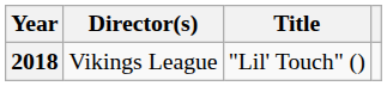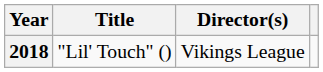 <table class="wikitable plainrowheaders" style="text-align:center">
 <tr>
 <th scope="col">Year</th>
+<th scope="col">Title</th>
 <th scope="col">Director(s)</th>
-<th scope="col">Title</th>
 <th scope="col"></th>
 </tr>
 <tr>
 <th scope="row">2018</th>
+<td>"Lil' Touch" ()</td>
 <td>Vikings League</td>
-<td>"Lil' Touch" ()</td>
 <td></td>
 </tr>
 </table>
